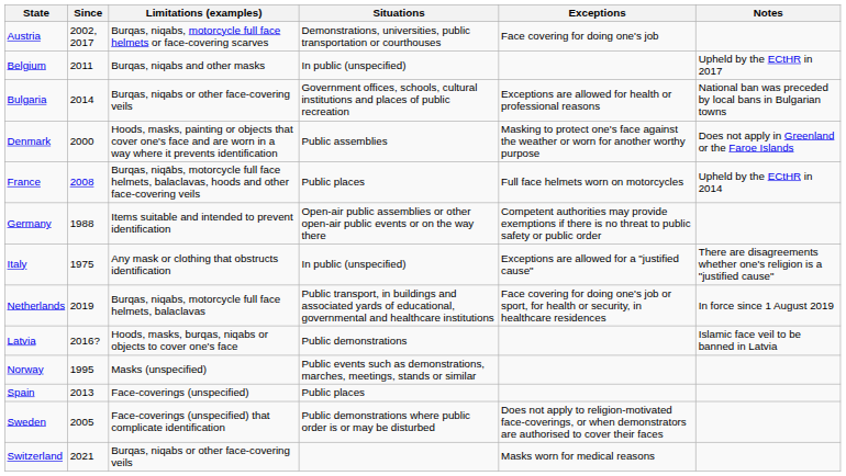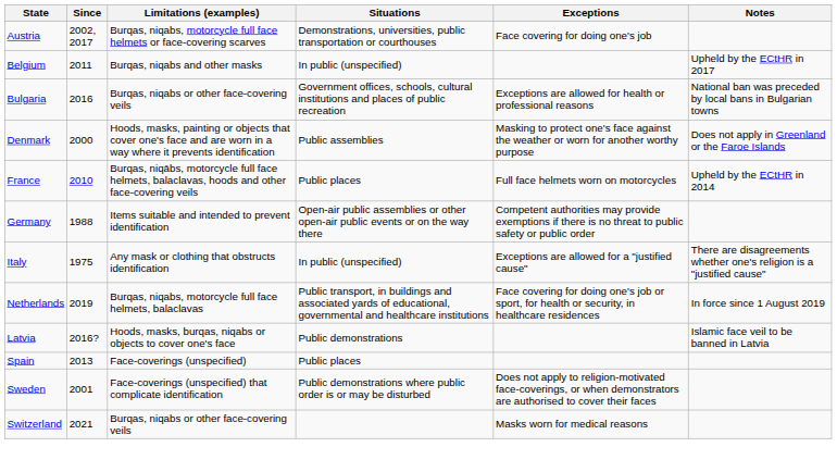 <table class="sortable wikitable">
 <tr>
 <th>State</th>
 <th>Since</th>
 <th>Limitations (examples)</th>
 <th>Situations</th>
 <th>Exceptions</th>
 <th ! class="unsortable">Notes</th>
 </tr>
 <tr>
 <td><a href='#'>Austria</a></td>
 <td>2002, 2017</td>
 <td>Burqas, niqabs, <a href='#'>motorcycle full face helmets</a> or face-covering scarves</td>
 <td>Demonstrations, universities, public transportation or courthouses</td>
 <td>Face covering for doing one's job</td>
 <td></td>
 </tr>
 <tr>
 <td><a href='#'>Belgium</a></td>
 <td>2011</td>
 <td>Burqas, niqabs and other masks</td>
 <td>In public (unspecified)</td>
 <td></td>
 <td>Upheld by the <a href='#'>ECtHR</a> in 2017</td>
 </tr>
 <tr>
 <td><a href='#'>Bulgaria</a></td>
-<td>2014</td>
+<td>2016</td>
 <td>Burqas, niqabs or other face-covering veils</td>
 <td>Government offices, schools, cultural institutions and places of public recreation</td>
 <td>Exceptions are allowed for health or professional reasons</td>
 <td>National ban was preceded by local bans in Bulgarian towns</td>
 </tr>
 <tr>
 <td><a href='#'>Denmark</a></td>
 <td>2000</td>
 <td>Hoods, masks, painting or objects that cover one's face and are worn in a way where it prevents identification</td>
 <td>Public assemblies</td>
 <td>Masking to protect one's face against the weather or worn for another worthy purpose</td>
 <td>Does not apply in <a href='#'>Greenland</a> or the <a href='#'>Faroe Islands</a></td>
 </tr>
 <tr>
 <td><a href='#'>France</a></td>
-<td><a href='#'>2008</a></td>
+<td><a href='#'>2010</a></td>
 <td>Burqas, niqābs, motorcycle full face helmets, balaclavas, hoods and other face-covering veils</td>
 <td>Public places</td>
 <td>Full face helmets worn on motorcycles</td>
 <td>Upheld by the <a href='#'>ECtHR</a> in 2014</td>
 </tr>
 <tr>
 <td><a href='#'>Germany</a></td>
 <td>1988</td>
 <td>Items suitable and intended to prevent identification</td>
 <td>Open-air public assemblies or other open-air public events or on the way there</td>
 <td>Competent authorities may provide exemptions if there is no threat to public safety or public order</td>
 <td></td>
 </tr>
 <tr>
 <td><a href='#'>Italy</a></td>
 <td>1975</td>
 <td>Any mask or clothing that obstructs identification</td>
 <td>In public (unspecified)</td>
 <td>Exceptions are allowed for a "justified cause"</td>
 <td>There are disagreements whether one's religion is a "justified cause"</td>
 </tr>
 <tr>
 <td><a href='#'>Netherlands</a></td>
 <td>2019</td>
 <td>Burqas, niqabs, motorcycle full face helmets, balaclavas</td>
 <td>Public transport, in buildings and associated yards of educational, governmental and healthcare institutions</td>
 <td>Face covering for doing one's job or sport, for health or security, in healthcare residences</td>
 <td>In force since 1 August 2019</td>
 </tr>
 <tr>
 <td><a href='#'>Latvia</a></td>
 <td>2016?</td>
 <td>Hoods, masks, burqas, niqabs or objects to cover one's face</td>
 <td>Public demonstrations</td>
 <td></td>
 <td>Islamic face veil to be banned in Latvia</td>
 </tr>
 <tr>
-<td><a href='#'>Norway</a></td>
-<td>1995</td>
-<td>Masks (unspecified)</td>
-<td>Public events such as demonstrations, marches, meetings, stands or similar</td>
-<td></td>
-<td></td>
-</tr>
-<tr>
 <td><a href='#'>Spain</a></td>
 <td>2013</td>
 <td>Face-coverings (unspecified)</td>
 <td>Public places</td>
 <td></td>
 <td></td>
 </tr>
 <tr>
 <td><a href='#'>Sweden</a></td>
-<td>2005</td>
+<td>2001</td>
 <td>Face-coverings (unspecified) that complicate identification</td>
 <td>Public demonstrations where public order is or may be disturbed</td>
 <td>Does not apply to religion-motivated face-coverings, or when demonstrators are authorised to cover their faces</td>
 <td></td>
 </tr>
 <tr>
 <td><a href='#'>Switzerland</a></td>
 <td>2021</td>
 <td>Burqas, niqabs or other face-covering veils</td>
 <td></td>
 <td>Masks worn for medical reasons</td>
 <td></td>
 </tr>
 </table>
